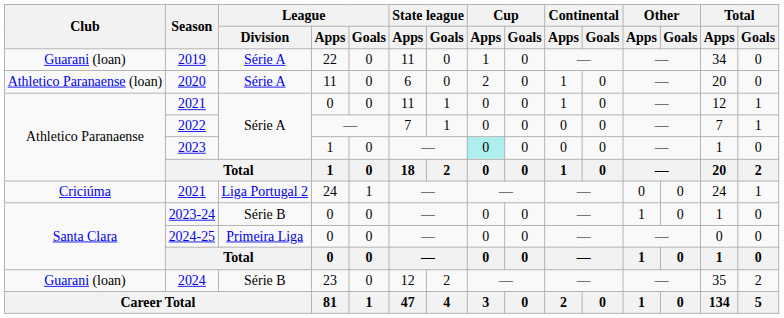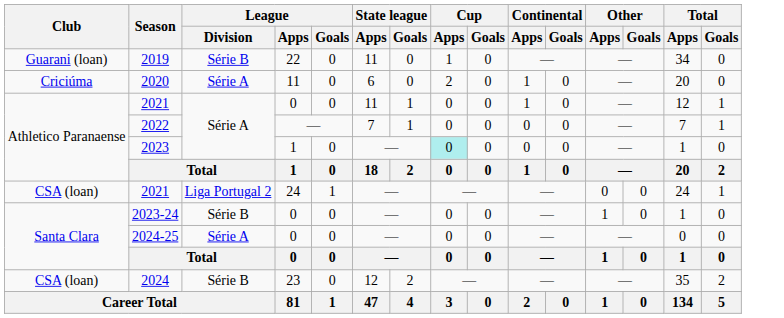 <table class="wikitable" style="text-align: center">
 <tr>
 <th rowspan="2">Club</th>
 <th rowspan="2">Season</th>
 <th colspan="3">League</th>
 <th colspan="2">State league</th>
 <th colspan="2">Cup</th>
 <th colspan="2">Continental</th>
 <th colspan="2">Other</th>
 <th colspan="2">Total</th>
 </tr>
 <tr>
 <th>Division</th>
 <th>Apps</th>
 <th>Goals</th>
 <th>Apps</th>
 <th>Goals</th>
 <th>Apps</th>
 <th>Goals</th>
 <th>Apps</th>
 <th>Goals</th>
 <th>Apps</th>
 <th>Goals</th>
 <th>Apps</th>
 <th>Goals</th>
 </tr>
 <tr>
 <td><a href='#'>Guarani</a> (loan)</td>
 <td><a href='#'>2019</a></td>
-<td><a href='#'>Série A</a></td>
+<td><a href='#'>Série B</a></td>
 <td>22</td>
 <td>0</td>
 <td>11</td>
 <td>0</td>
 <td>1</td>
 <td>0</td>
 <td colspan="2">—</td>
 <td colspan="2">—</td>
 <td>34</td>
 <td>0</td>
 </tr>
 <tr>
-<td><a href='#'>Athletico Paranaense</a> (loan)</td>
+<td><a href='#'>Criciúma</a></td>
 <td><a href='#'>2020</a></td>
 <td><a href='#'>Série A</a></td>
 <td>11</td>
 <td>0</td>
 <td>6</td>
 <td>0</td>
 <td>2</td>
 <td>0</td>
 <td>1</td>
 <td>0</td>
 <td colspan="2">—</td>
 <td>20</td>
 <td>0</td>
 </tr>
 <tr>
 <td rowspan="4">Athletico Paranaense</td>
 <td><a href='#'>2021</a></td>
 <td rowspan="3">Série A</td>
 <td>0</td>
 <td>0</td>
 <td>11</td>
 <td>1</td>
 <td>0</td>
 <td>0</td>
 <td>1</td>
 <td>0</td>
 <td colspan="2">—</td>
 <td>12</td>
 <td>1</td>
 </tr>
 <tr>
 <td><a href='#'>2022</a></td>
 <td colspan="2">—</td>
 <td>7</td>
 <td>1</td>
 <td>0</td>
 <td>0</td>
 <td>0</td>
 <td>0</td>
 <td colspan="2">—</td>
 <td>7</td>
 <td>1</td>
 </tr>
 <tr>
 <td><a href='#'>2023</a></td>
 <td>1</td>
 <td>0</td>
 <td colspan="2">—</td>
 <td style="background: paleturquoise;">0</td>
 <td>0</td>
 <td>0</td>
 <td>0</td>
 <td colspan="2">—</td>
 <td>1</td>
 <td>0</td>
 </tr>
 <tr>
 <th colspan="2">Total</th>
 <th>1</th>
 <th>0</th>
 <th>18</th>
 <th>2</th>
 <th>0</th>
 <th>0</th>
 <th>1</th>
 <th>0</th>
 <th colspan="2">—</th>
 <th>20</th>
 <th>2</th>
 </tr>
 <tr>
-<td><a href='#'>Criciúma</a></td>
+<td><a href='#'>CSA</a> (loan)</td>
 <td><a href='#'>2021</a></td>
 <td><a href='#'>Liga Portugal 2</a></td>
 <td>24</td>
 <td>1</td>
 <td colspan="2">—</td>
 <td colspan="2">—</td>
 <td colspan="2">—</td>
 <td>0</td>
 <td>0</td>
 <td>24</td>
 <td>1</td>
 </tr>
 <tr>
 <td rowspan="3"><a href='#'>Santa Clara</a></td>
 <td><a href='#'>2023-24</a></td>
 <td>Série B</td>
 <td>0</td>
 <td>0</td>
 <td colspan="2">—</td>
 <td>0</td>
 <td>0</td>
 <td colspan="2">—</td>
 <td>1</td>
 <td>0</td>
 <td>1</td>
 <td>0</td>
 </tr>
 <tr>
 <td><a href='#'>2024-25</a></td>
-<td><a href='#'>Primeira Liga</a></td>
+<td><a href='#'>Série A</a></td>
 <td>0</td>
 <td>0</td>
 <td colspan="2">—</td>
 <td>0</td>
 <td>0</td>
 <td colspan="2">—</td>
 <td colspan="2">—</td>
 <td>0</td>
 <td>0</td>
 </tr>
 <tr>
 <th colspan="2">Total</th>
 <th>0</th>
 <th>0</th>
 <th colspan="2">—</th>
 <th>0</th>
 <th>0</th>
 <th colspan="2">—</th>
 <th>1</th>
 <th>0</th>
 <th>1</th>
 <th>0</th>
 </tr>
 <tr>
-<td><a href='#'>Guarani</a> (loan)</td>
+<td><a href='#'>CSA</a> (loan)</td>
 <td><a href='#'>2024</a></td>
 <td>Série B</td>
 <td>23</td>
 <td>0</td>
 <td>12</td>
 <td>2</td>
 <td colspan="2">—</td>
 <td colspan="2">—</td>
 <td colspan="2">—</td>
 <td>35</td>
 <td>2</td>
 </tr>
 <tr>
 <th colspan="3">Career Total</th>
 <th>81</th>
 <th>1</th>
 <th>47</th>
 <th>4</th>
 <th>3</th>
 <th>0</th>
 <th>2</th>
 <th>0</th>
 <th>1</th>
 <th>0</th>
 <th>134</th>
 <th>5</th>
 </tr>
 </table>
